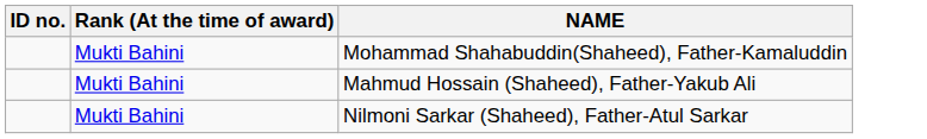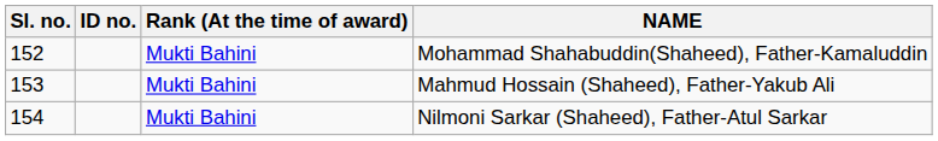 <table class ="wikitable">
 <tr>
+<th>Sl. no.</th>
 <th>ID no.</th>
 <th>Rank (At the time of award)</th>
 <th>NAME</th>
 </tr>
 <tr>
+<td>152</td>
 <td></td>
 <td><a href='#'>Mukti Bahini</a></td>
 <td>Mohammad Shahabuddin(Shaheed), Father-Kamaluddin</td>
 </tr>
 <tr>
+<td>153</td>
 <td></td>
 <td><a href='#'>Mukti Bahini</a></td>
 <td>Mahmud Hossain (Shaheed), Father-Yakub Ali</td>
 </tr>
 <tr>
+<td>154</td>
 <td></td>
 <td><a href='#'>Mukti Bahini</a></td>
 <td>Nilmoni Sarkar (Shaheed), Father-Atul Sarkar</td>
 </tr>
 </table>
